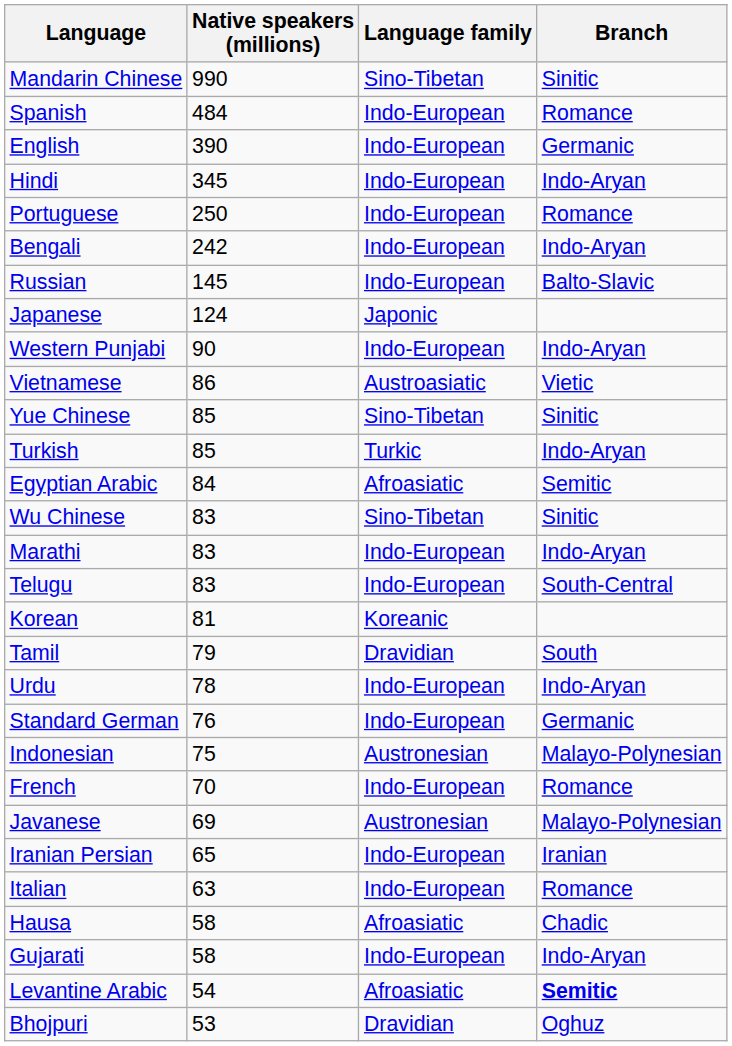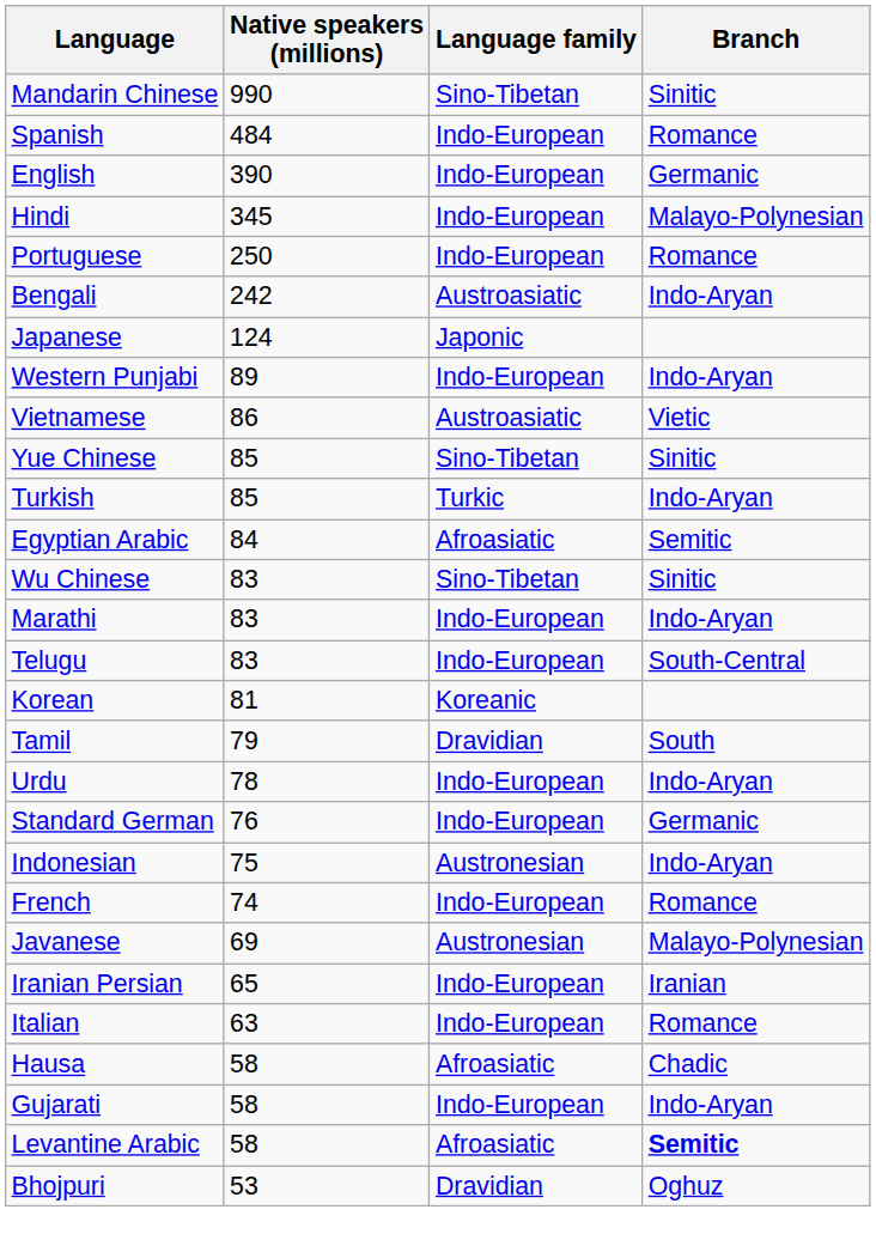 <table class="wikitable sortable static-row-numbers">
 <tr>
 <th>Language</th>
 <th data-sort-type=number>Native speakers<br>(millions)</th>
 <th>Language family</th>
 <th>Branch</th>
 </tr>
 <tr>
 <td><a href='#'>Mandarin Chinese</a></td>
 <td>990</td>
 <td><a href='#'>Sino-Tibetan</a></td>
 <td><a href='#'>Sinitic</a></td>
 </tr>
 <tr>
 <td><a href='#'>Spanish</a></td>
 <td>484</td>
 <td><a href='#'>Indo-European</a></td>
 <td><a href='#'>Romance</a></td>
 </tr>
 <tr>
 <td><a href='#'>English</a></td>
 <td>390</td>
 <td><a href='#'>Indo-European</a></td>
 <td><a href='#'>Germanic</a></td>
 </tr>
 <tr>
 <td><a href='#'>Hindi</a></td>
 <td>345</td>
 <td><a href='#'>Indo-European</a></td>
-<td><a href='#'>Indo-Aryan</a></td>
+<td><a href='#'>Malayo-Polynesian</a></td>
 </tr>
 <tr>
 <td><a href='#'>Portuguese</a></td>
 <td>250</td>
 <td><a href='#'>Indo-European</a></td>
 <td><a href='#'>Romance</a></td>
 </tr>
 <tr>
 <td><a href='#'>Bengali</a></td>
 <td>242</td>
-<td><a href='#'>Indo-European</a></td>
+<td><a href='#'>Austroasiatic</a></td>
 <td><a href='#'>Indo-Aryan</a></td>
-</tr>
-<tr>
-<td><a href='#'>Russian</a></td>
-<td>145</td>
-<td><a href='#'>Indo-European</a></td>
-<td><a href='#'>Balto-Slavic</a></td>
 </tr>
 <tr>
 <td><a href='#'>Japanese</a></td>
 <td>124</td>
 <td><a href='#'>Japonic</a></td>
 <td></td>
 </tr>
 <tr>
 <td><a href='#'>Western Punjabi</a></td>
-<td>90</td>
+<td>89</td>
 <td><a href='#'>Indo-European</a></td>
 <td><a href='#'>Indo-Aryan</a></td>
 </tr>
 <tr>
 <td><a href='#'>Vietnamese</a></td>
 <td>86</td>
 <td><a href='#'>Austroasiatic</a></td>
 <td><a href='#'>Vietic</a></td>
 </tr>
 <tr>
 <td><a href='#'>Yue Chinese</a></td>
 <td>85</td>
 <td><a href='#'>Sino-Tibetan</a></td>
 <td><a href='#'>Sinitic</a></td>
 </tr>
 <tr>
 <td><a href='#'>Turkish</a></td>
 <td>85</td>
 <td><a href='#'>Turkic</a></td>
 <td><a href='#'>Indo-Aryan</a></td>
 </tr>
 <tr>
 <td><a href='#'>Egyptian Arabic</a></td>
 <td>84</td>
 <td><a href='#'>Afroasiatic</a></td>
 <td><a href='#'>Semitic</a></td>
 </tr>
 <tr>
 <td><a href='#'>Wu Chinese</a></td>
 <td>83</td>
 <td><a href='#'>Sino-Tibetan</a></td>
 <td><a href='#'>Sinitic</a></td>
 </tr>
 <tr>
 <td><a href='#'>Marathi</a></td>
 <td>83</td>
 <td><a href='#'>Indo-European</a></td>
 <td><a href='#'>Indo-Aryan</a></td>
 </tr>
 <tr>
 <td><a href='#'>Telugu</a></td>
 <td>83</td>
 <td><a href='#'>Indo-European</a></td>
 <td><a href='#'>South-Central</a></td>
 </tr>
 <tr>
 <td><a href='#'>Korean</a></td>
 <td>81</td>
 <td><a href='#'>Koreanic</a></td>
 <td></td>
 </tr>
 <tr>
 <td><a href='#'>Tamil</a></td>
 <td>79</td>
 <td><a href='#'>Dravidian</a></td>
 <td><a href='#'>South</a></td>
 </tr>
 <tr>
 <td><a href='#'>Urdu</a></td>
 <td>78</td>
 <td><a href='#'>Indo-European</a></td>
 <td><a href='#'>Indo-Aryan</a></td>
 </tr>
 <tr>
 <td><a href='#'>Standard German</a></td>
 <td>76</td>
 <td><a href='#'>Indo-European</a></td>
 <td><a href='#'>Germanic</a></td>
 </tr>
 <tr>
 <td><a href='#'>Indonesian</a></td>
 <td>75</td>
 <td><a href='#'>Austronesian</a></td>
-<td><a href='#'>Malayo-Polynesian</a></td>
+<td><a href='#'>Indo-Aryan</a></td>
 </tr>
 <tr>
 <td><a href='#'>French</a></td>
-<td>70</td>
+<td>74</td>
 <td><a href='#'>Indo-European</a></td>
 <td><a href='#'>Romance</a></td>
 </tr>
 <tr>
 <td><a href='#'>Javanese</a></td>
 <td>69</td>
 <td><a href='#'>Austronesian</a></td>
 <td><a href='#'>Malayo-Polynesian</a></td>
 </tr>
 <tr>
 <td><a href='#'>Iranian Persian</a></td>
 <td>65</td>
 <td><a href='#'>Indo-European</a></td>
 <td><a href='#'>Iranian</a></td>
 </tr>
 <tr>
 <td><a href='#'>Italian</a></td>
 <td>63</td>
 <td><a href='#'>Indo-European</a></td>
 <td><a href='#'>Romance</a></td>
 </tr>
 <tr>
 <td><a href='#'>Hausa</a></td>
 <td>58</td>
 <td><a href='#'>Afroasiatic</a></td>
 <td><a href='#'>Chadic</a></td>
 </tr>
 <tr>
 <td><a href='#'>Gujarati</a></td>
 <td>58</td>
 <td><a href='#'>Indo-European</a></td>
 <td><a href='#'>Indo-Aryan</a></td>
 </tr>
 <tr>
 <td><a href='#'>Levantine Arabic</a></td>
-<td>54</td>
+<td>58</td>
 <td><a href='#'>Afroasiatic</a></td>
 <td><strong><a href='#'>Semitic</a></strong></td>
 </tr>
 <tr>
 <td><a href='#'>Bhojpuri</a></td>
 <td>53</td>
 <td><a href='#'>Dravidian</a></td>
 <td><a href='#'>Oghuz</a></td>
 </tr>
 </table>
